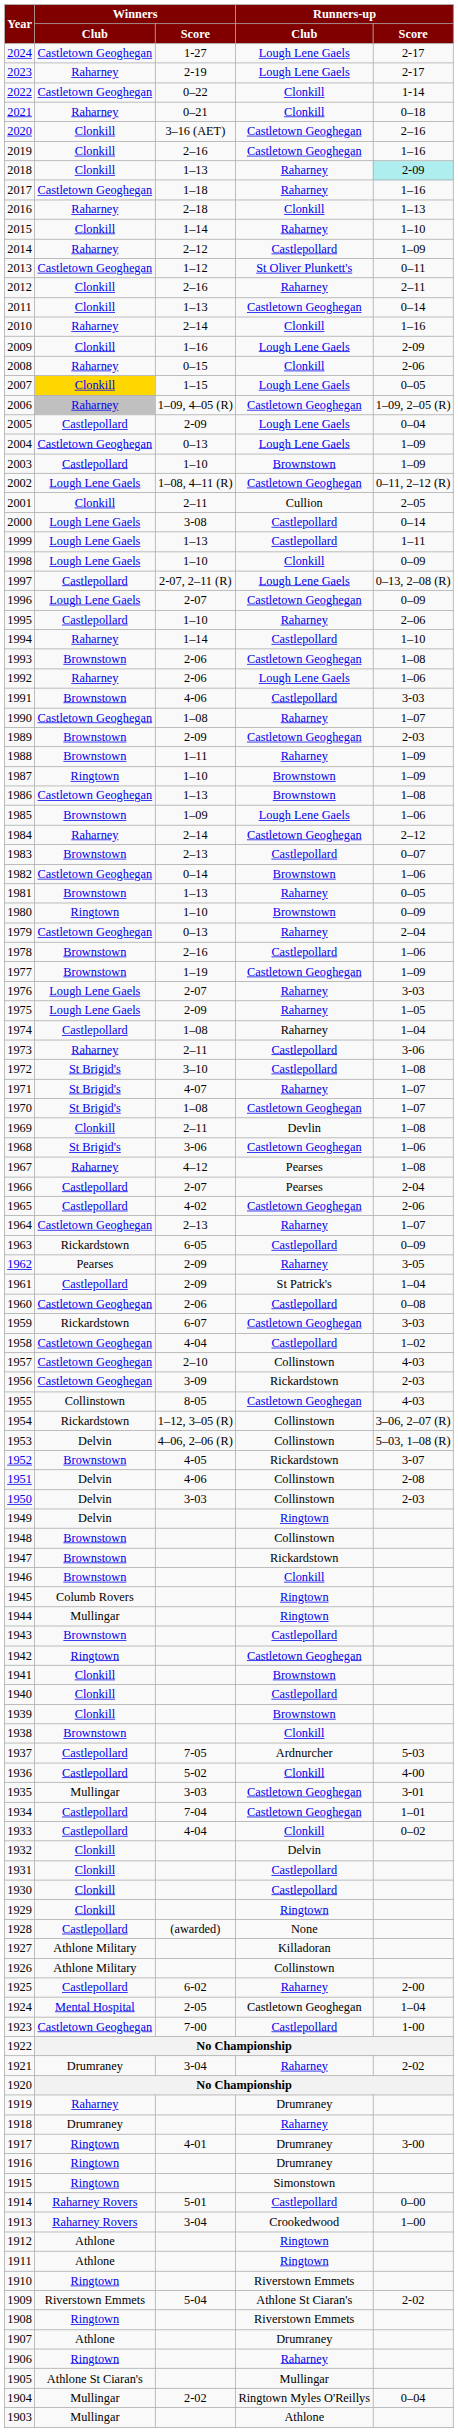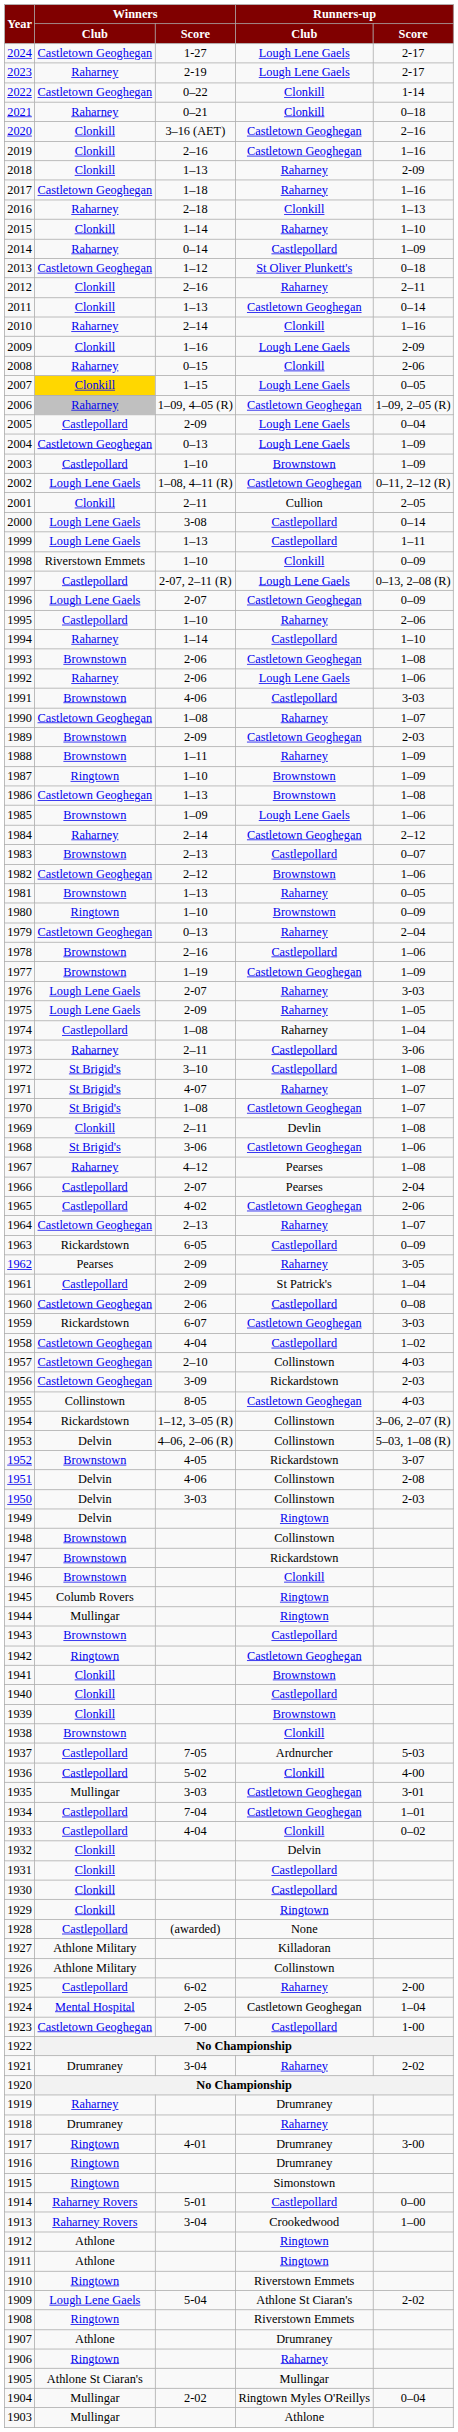 <table class="wikitable sortable" style="text-align:center">
 <tr>
 <th rowspan="2" style="background:maroon;color:white">Year</th>
 <th colspan="2" style="background:maroon;color:white">Winners</th>
 <th colspan="2" style="background:maroon;color:white">Runners-up</th>
 </tr>
 <tr>
 <th style="background:maroon;color:white">Club</th>
 <th style="background:maroon;color:white">Score</th>
 <th style="background:maroon;color:white">Club</th>
 <th style="background:maroon;color:white">Score</th>
 </tr>
 <tr>
 <td><a href='#'>2024</a></td>
 <td><a href='#'>Castletown Geoghegan</a></td>
 <td>1-27</td>
 <td><a href='#'>Lough Lene Gaels</a></td>
 <td>2-17</td>
 </tr>
 <tr>
 <td><a href='#'>2023</a></td>
 <td><a href='#'>Raharney</a></td>
 <td>2-19</td>
 <td><a href='#'>Lough Lene Gaels</a></td>
 <td>2-17</td>
 </tr>
 <tr>
 <td><a href='#'>2022</a></td>
 <td><a href='#'>Castletown Geoghegan</a></td>
 <td>0–22</td>
 <td><a href='#'>Clonkill</a></td>
 <td>1-14</td>
 </tr>
 <tr>
 <td><a href='#'>2021</a></td>
 <td><a href='#'>Raharney</a></td>
 <td>0–21</td>
 <td><a href='#'>Clonkill</a></td>
 <td>0–18</td>
 </tr>
 <tr>
 <td><a href='#'>2020</a></td>
 <td><a href='#'>Clonkill</a></td>
 <td>3–16 (AET)</td>
 <td><a href='#'>Castletown Geoghegan</a></td>
 <td>2–16</td>
 </tr>
 <tr>
 <td>2019</td>
 <td><a href='#'>Clonkill</a></td>
 <td>2–16</td>
 <td><a href='#'>Castletown Geoghegan</a></td>
 <td>1–16</td>
 </tr>
 <tr>
 <td>2018</td>
 <td><a href='#'>Clonkill</a></td>
 <td>1–13</td>
 <td><a href='#'>Raharney</a></td>
-<td style="background: paleturquoise;">2-09</td>
+<td>2-09</td>
 </tr>
 <tr>
 <td>2017</td>
 <td><a href='#'>Castletown Geoghegan</a></td>
 <td>1–18</td>
 <td><a href='#'>Raharney</a></td>
 <td>1–16</td>
 </tr>
 <tr>
 <td>2016</td>
 <td><a href='#'>Raharney</a></td>
 <td>2–18</td>
 <td><a href='#'>Clonkill</a></td>
 <td>1–13</td>
 </tr>
 <tr>
 <td>2015</td>
 <td><a href='#'>Clonkill</a></td>
 <td>1–14</td>
 <td><a href='#'>Raharney</a></td>
 <td>1–10</td>
 </tr>
 <tr>
 <td>2014</td>
 <td><a href='#'>Raharney</a></td>
-<td>2–12</td>
+<td>0–14</td>
 <td><a href='#'>Castlepollard</a></td>
 <td>1–09</td>
 </tr>
 <tr>
 <td>2013</td>
 <td><a href='#'>Castletown Geoghegan</a></td>
 <td>1–12</td>
 <td><a href='#'>St Oliver Plunkett's</a></td>
-<td>0–11</td>
+<td>0–18</td>
 </tr>
 <tr>
 <td>2012</td>
 <td><a href='#'>Clonkill</a></td>
 <td>2–16</td>
 <td><a href='#'>Raharney</a></td>
 <td>2–11</td>
 </tr>
 <tr>
 <td>2011</td>
 <td><a href='#'>Clonkill</a></td>
 <td>1–13</td>
 <td><a href='#'>Castletown Geoghegan</a></td>
 <td>0–14</td>
 </tr>
 <tr>
 <td>2010</td>
 <td><a href='#'>Raharney</a></td>
 <td>2–14</td>
 <td><a href='#'>Clonkill</a></td>
 <td>1–16</td>
 </tr>
 <tr>
 <td>2009</td>
 <td><a href='#'>Clonkill</a></td>
 <td>1–16</td>
 <td><a href='#'>Lough Lene Gaels</a></td>
 <td>2-09</td>
 </tr>
 <tr>
 <td>2008</td>
 <td><a href='#'>Raharney</a></td>
 <td>0–15</td>
 <td><a href='#'>Clonkill</a></td>
 <td>2-06</td>
 </tr>
 <tr>
 <td>2007</td>
 <td bgcolor=gold><a href='#'>Clonkill</a></td>
 <td>1–15</td>
 <td><a href='#'>Lough Lene Gaels</a></td>
 <td>0–05</td>
 </tr>
 <tr>
 <td>2006</td>
 <td bgcolor=silver><a href='#'>Raharney</a></td>
 <td>1–09, 4–05 (R)</td>
 <td><a href='#'>Castletown Geoghegan</a></td>
 <td>1–09, 2–05 (R)</td>
 </tr>
 <tr>
 <td>2005</td>
 <td><a href='#'>Castlepollard</a></td>
 <td>2-09</td>
 <td><a href='#'>Lough Lene Gaels</a></td>
 <td>0–04</td>
 </tr>
 <tr>
 <td>2004</td>
 <td><a href='#'>Castletown Geoghegan</a></td>
 <td>0–13</td>
 <td><a href='#'>Lough Lene Gaels</a></td>
 <td>1–09</td>
 </tr>
 <tr>
 <td>2003</td>
 <td><a href='#'>Castlepollard</a></td>
 <td>1–10</td>
 <td><a href='#'>Brownstown</a></td>
 <td>1–09</td>
 </tr>
 <tr>
 <td>2002</td>
 <td><a href='#'>Lough Lene Gaels</a></td>
 <td>1–08, 4–11 (R)</td>
 <td><a href='#'>Castletown Geoghegan</a></td>
 <td>0–11, 2–12 (R)</td>
 </tr>
 <tr>
 <td>2001</td>
 <td><a href='#'>Clonkill</a></td>
 <td>2–11</td>
 <td>Cullion</td>
 <td>2–05</td>
 </tr>
 <tr>
 <td>2000</td>
 <td><a href='#'>Lough Lene Gaels</a></td>
 <td>3-08</td>
 <td><a href='#'>Castlepollard</a></td>
 <td>0–14</td>
 </tr>
 <tr>
 <td>1999</td>
 <td><a href='#'>Lough Lene Gaels</a></td>
 <td>1–13</td>
 <td><a href='#'>Castlepollard</a></td>
 <td>1–11</td>
 </tr>
 <tr>
 <td>1998</td>
-<td><a href='#'>Lough Lene Gaels</a></td>
+<td>Riverstown Emmets</td>
 <td>1–10</td>
 <td><a href='#'>Clonkill</a></td>
 <td>0–09</td>
 </tr>
 <tr>
 <td>1997</td>
 <td><a href='#'>Castlepollard</a></td>
 <td>2-07, 2–11 (R)</td>
 <td><a href='#'>Lough Lene Gaels</a></td>
 <td>0–13, 2–08 (R)</td>
 </tr>
 <tr>
 <td>1996</td>
 <td><a href='#'>Lough Lene Gaels</a></td>
 <td>2-07</td>
 <td><a href='#'>Castletown Geoghegan</a></td>
 <td>0–09</td>
 </tr>
 <tr>
 <td>1995</td>
 <td><a href='#'>Castlepollard</a></td>
 <td>1–10</td>
 <td><a href='#'>Raharney</a></td>
 <td>2–06</td>
 </tr>
 <tr>
 <td>1994</td>
 <td><a href='#'>Raharney</a></td>
 <td>1–14</td>
 <td><a href='#'>Castlepollard</a></td>
 <td>1–10</td>
 </tr>
 <tr>
 <td>1993</td>
 <td><a href='#'>Brownstown</a></td>
 <td>2-06</td>
 <td><a href='#'>Castletown Geoghegan</a></td>
 <td>1–08</td>
 </tr>
 <tr>
 <td>1992</td>
 <td><a href='#'>Raharney</a></td>
 <td>2-06</td>
 <td><a href='#'>Lough Lene Gaels</a></td>
 <td>1–06</td>
 </tr>
 <tr>
 <td>1991</td>
 <td><a href='#'>Brownstown</a></td>
 <td>4-06</td>
 <td><a href='#'>Castlepollard</a></td>
 <td>3-03</td>
 </tr>
 <tr>
 <td>1990</td>
 <td><a href='#'>Castletown Geoghegan</a></td>
 <td>1–08</td>
 <td><a href='#'>Raharney</a></td>
 <td>1–07</td>
 </tr>
 <tr>
 <td>1989</td>
 <td><a href='#'>Brownstown</a></td>
 <td>2-09</td>
 <td><a href='#'>Castletown Geoghegan</a></td>
 <td>2-03</td>
 </tr>
 <tr>
 <td>1988</td>
 <td><a href='#'>Brownstown</a></td>
 <td>1–11</td>
 <td><a href='#'>Raharney</a></td>
 <td>1–09</td>
 </tr>
 <tr>
 <td>1987</td>
 <td><a href='#'>Ringtown</a></td>
 <td>1–10</td>
 <td><a href='#'>Brownstown</a></td>
 <td>1–09</td>
 </tr>
 <tr>
 <td>1986</td>
 <td><a href='#'>Castletown Geoghegan</a></td>
 <td>1–13</td>
 <td><a href='#'>Brownstown</a></td>
 <td>1–08</td>
 </tr>
 <tr>
 <td>1985</td>
 <td><a href='#'>Brownstown</a></td>
 <td>1–09</td>
 <td><a href='#'>Lough Lene Gaels</a></td>
 <td>1–06</td>
 </tr>
 <tr>
 <td>1984</td>
 <td><a href='#'>Raharney</a></td>
 <td>2–14</td>
 <td><a href='#'>Castletown Geoghegan</a></td>
 <td>2–12</td>
 </tr>
 <tr>
 <td>1983</td>
 <td><a href='#'>Brownstown</a></td>
 <td>2–13</td>
 <td><a href='#'>Castlepollard</a></td>
 <td>0–07</td>
 </tr>
 <tr>
 <td>1982</td>
 <td><a href='#'>Castletown Geoghegan</a></td>
-<td>0–14</td>
+<td>2–12</td>
 <td><a href='#'>Brownstown</a></td>
 <td>1–06</td>
 </tr>
 <tr>
 <td>1981</td>
 <td><a href='#'>Brownstown</a></td>
 <td>1–13</td>
 <td><a href='#'>Raharney</a></td>
 <td>0–05</td>
 </tr>
 <tr>
 <td>1980</td>
 <td><a href='#'>Ringtown</a></td>
 <td>1–10</td>
 <td><a href='#'>Brownstown</a></td>
 <td>0–09</td>
 </tr>
 <tr>
 <td>1979</td>
 <td><a href='#'>Castletown Geoghegan</a></td>
 <td>0–13</td>
 <td><a href='#'>Raharney</a></td>
 <td>2–04</td>
 </tr>
 <tr>
 <td>1978</td>
 <td><a href='#'>Brownstown</a></td>
 <td>2–16</td>
 <td><a href='#'>Castlepollard</a></td>
 <td>1–06</td>
 </tr>
 <tr>
 <td>1977</td>
 <td><a href='#'>Brownstown</a></td>
 <td>1–19</td>
 <td><a href='#'>Castletown Geoghegan</a></td>
 <td>1–09</td>
 </tr>
 <tr>
 <td>1976</td>
 <td><a href='#'>Lough Lene Gaels</a></td>
 <td>2-07</td>
 <td><a href='#'>Raharney</a></td>
 <td>3-03</td>
 </tr>
 <tr>
 <td>1975</td>
 <td><a href='#'>Lough Lene Gaels</a></td>
 <td>2-09</td>
 <td><a href='#'>Raharney</a></td>
 <td>1–05</td>
 </tr>
 <tr>
 <td>1974</td>
 <td><a href='#'>Castlepollard</a></td>
 <td>1–08</td>
 <td>Raharney</td>
 <td>1–04</td>
 </tr>
 <tr>
 <td>1973</td>
 <td><a href='#'>Raharney</a></td>
 <td>2–11</td>
 <td><a href='#'>Castlepollard</a></td>
 <td>3-06</td>
 </tr>
 <tr>
 <td>1972</td>
 <td><a href='#'>St Brigid's</a></td>
 <td>3–10</td>
 <td><a href='#'>Castlepollard</a></td>
 <td>1–08</td>
 </tr>
 <tr>
 <td>1971</td>
 <td><a href='#'>St Brigid's</a></td>
 <td>4-07</td>
 <td><a href='#'>Raharney</a></td>
 <td>1–07</td>
 </tr>
 <tr>
 <td>1970</td>
 <td><a href='#'>St Brigid's</a></td>
 <td>1–08</td>
 <td><a href='#'>Castletown Geoghegan</a></td>
 <td>1–07</td>
 </tr>
 <tr>
 <td>1969</td>
 <td><a href='#'>Clonkill</a></td>
 <td>2–11</td>
 <td>Devlin</td>
 <td>1–08</td>
 </tr>
 <tr>
 <td>1968</td>
 <td><a href='#'>St Brigid's</a></td>
 <td>3-06</td>
 <td><a href='#'>Castletown Geoghegan</a></td>
 <td>1–06</td>
 </tr>
 <tr>
 <td>1967</td>
 <td><a href='#'>Raharney</a></td>
 <td>4–12</td>
 <td>Pearses</td>
 <td>1–08</td>
 </tr>
 <tr>
 <td>1966</td>
 <td><a href='#'>Castlepollard</a></td>
 <td>2-07</td>
 <td>Pearses</td>
 <td>2-04</td>
 </tr>
 <tr>
 <td>1965</td>
 <td><a href='#'>Castlepollard</a></td>
 <td>4-02</td>
 <td><a href='#'>Castletown Geoghegan</a></td>
 <td>2-06</td>
 </tr>
 <tr>
 <td>1964</td>
 <td><a href='#'>Castletown Geoghegan</a></td>
 <td>2–13</td>
 <td><a href='#'>Raharney</a></td>
 <td>1–07</td>
 </tr>
 <tr>
 <td>1963</td>
 <td>Rickardstown</td>
 <td>6-05</td>
 <td><a href='#'>Castlepollard</a></td>
 <td>0–09</td>
 </tr>
 <tr>
 <td><a href='#'>1962</a></td>
 <td>Pearses</td>
 <td>2-09</td>
 <td><a href='#'>Raharney</a></td>
 <td>3-05</td>
 </tr>
 <tr>
 <td>1961</td>
 <td><a href='#'>Castlepollard</a></td>
 <td>2-09</td>
 <td>St Patrick's</td>
 <td>1–04</td>
 </tr>
 <tr>
 <td>1960</td>
 <td><a href='#'>Castletown Geoghegan</a></td>
 <td>2-06</td>
 <td><a href='#'>Castlepollard</a></td>
 <td>0–08</td>
 </tr>
 <tr>
 <td>1959</td>
 <td>Rickardstown</td>
 <td>6-07</td>
 <td><a href='#'>Castletown Geoghegan</a></td>
 <td>3-03</td>
 </tr>
 <tr>
 <td>1958</td>
 <td><a href='#'>Castletown Geoghegan</a></td>
 <td>4-04</td>
 <td><a href='#'>Castlepollard</a></td>
 <td>1–02</td>
 </tr>
 <tr>
 <td>1957</td>
 <td><a href='#'>Castletown Geoghegan</a></td>
 <td>2–10</td>
 <td>Collinstown</td>
 <td>4-03</td>
 </tr>
 <tr>
 <td>1956</td>
 <td><a href='#'>Castletown Geoghegan</a></td>
 <td>3-09</td>
 <td>Rickardstown</td>
 <td>2-03</td>
 </tr>
 <tr>
 <td>1955</td>
 <td>Collinstown</td>
 <td>8-05</td>
 <td><a href='#'>Castletown Geoghegan</a></td>
 <td>4-03</td>
 </tr>
 <tr>
 <td>1954</td>
 <td>Rickardstown</td>
 <td>1–12, 3–05 (R)</td>
 <td>Collinstown</td>
 <td>3–06, 2–07 (R)</td>
 </tr>
 <tr>
 <td>1953</td>
 <td>Delvin</td>
 <td>4–06, 2–06 (R)</td>
 <td>Collinstown</td>
 <td>5–03, 1–08 (R)</td>
 </tr>
 <tr>
 <td><a href='#'>1952</a></td>
 <td><a href='#'>Brownstown</a></td>
 <td>4-05</td>
 <td>Rickardstown</td>
 <td>3-07</td>
 </tr>
 <tr>
 <td><a href='#'>1951</a></td>
 <td>Delvin</td>
 <td>4-06</td>
 <td>Collinstown</td>
 <td>2-08</td>
 </tr>
 <tr>
 <td><a href='#'>1950</a></td>
 <td>Delvin</td>
 <td>3-03</td>
 <td>Collinstown</td>
 <td>2-03</td>
 </tr>
 <tr>
 <td>1949</td>
 <td>Delvin</td>
 <td></td>
 <td><a href='#'>Ringtown</a></td>
 <td></td>
 </tr>
 <tr>
 <td>1948</td>
 <td><a href='#'>Brownstown</a></td>
 <td></td>
 <td>Collinstown</td>
 <td></td>
 </tr>
 <tr>
 <td>1947</td>
 <td><a href='#'>Brownstown</a></td>
 <td></td>
 <td>Rickardstown</td>
 <td></td>
 </tr>
 <tr>
 <td>1946</td>
 <td><a href='#'>Brownstown</a></td>
 <td></td>
 <td><a href='#'>Clonkill</a></td>
 <td></td>
 </tr>
 <tr>
 <td>1945</td>
 <td>Columb Rovers</td>
 <td></td>
 <td><a href='#'>Ringtown</a></td>
 <td></td>
 </tr>
 <tr>
 <td>1944</td>
 <td>Mullingar</td>
 <td></td>
 <td><a href='#'>Ringtown</a></td>
 <td></td>
 </tr>
 <tr>
 <td>1943</td>
 <td><a href='#'>Brownstown</a></td>
 <td></td>
 <td><a href='#'>Castlepollard</a></td>
 <td></td>
 </tr>
 <tr>
 <td>1942</td>
 <td><a href='#'>Ringtown</a></td>
 <td></td>
 <td><a href='#'>Castletown Geoghegan</a></td>
 <td></td>
 </tr>
 <tr>
 <td>1941</td>
 <td><a href='#'>Clonkill</a></td>
 <td></td>
 <td><a href='#'>Brownstown</a></td>
 <td></td>
 </tr>
 <tr>
 <td>1940</td>
 <td><a href='#'>Clonkill</a></td>
 <td></td>
 <td><a href='#'>Castlepollard</a></td>
 <td></td>
 </tr>
 <tr>
 <td>1939</td>
 <td><a href='#'>Clonkill</a></td>
 <td></td>
 <td><a href='#'>Brownstown</a></td>
 <td></td>
 </tr>
 <tr>
 <td>1938</td>
 <td><a href='#'>Brownstown</a></td>
 <td></td>
 <td><a href='#'>Clonkill</a></td>
 <td></td>
 </tr>
 <tr>
 <td>1937</td>
 <td><a href='#'>Castlepollard</a></td>
 <td>7-05</td>
 <td>Ardnurcher</td>
 <td>5-03</td>
 </tr>
 <tr>
 <td>1936</td>
 <td><a href='#'>Castlepollard</a></td>
 <td>5-02</td>
 <td><a href='#'>Clonkill</a></td>
 <td>4-00</td>
 </tr>
 <tr>
 <td>1935</td>
 <td>Mullingar</td>
 <td>3-03</td>
 <td><a href='#'>Castletown Geoghegan</a></td>
 <td>3-01</td>
 </tr>
 <tr>
 <td>1934</td>
 <td><a href='#'>Castlepollard</a></td>
 <td>7-04</td>
 <td><a href='#'>Castletown Geoghegan</a></td>
 <td>1–01</td>
 </tr>
 <tr>
 <td>1933</td>
 <td><a href='#'>Castlepollard</a></td>
 <td>4-04</td>
 <td><a href='#'>Clonkill</a></td>
 <td>0–02</td>
 </tr>
 <tr>
 <td>1932</td>
 <td><a href='#'>Clonkill</a></td>
 <td></td>
 <td>Delvin</td>
 <td></td>
 </tr>
 <tr>
 <td>1931</td>
 <td><a href='#'>Clonkill</a></td>
 <td></td>
 <td><a href='#'>Castlepollard</a></td>
 <td></td>
 </tr>
 <tr>
 <td>1930</td>
 <td><a href='#'>Clonkill</a></td>
 <td></td>
 <td><a href='#'>Castlepollard</a></td>
 <td></td>
 </tr>
 <tr>
 <td>1929</td>
 <td><a href='#'>Clonkill</a></td>
 <td></td>
 <td><a href='#'>Ringtown</a></td>
 <td></td>
 </tr>
 <tr>
 <td>1928</td>
 <td><a href='#'>Castlepollard</a></td>
 <td>(awarded)</td>
 <td>None</td>
 <td></td>
 </tr>
 <tr>
 <td>1927</td>
 <td>Athlone Military</td>
 <td></td>
 <td>Killadoran</td>
 <td></td>
 </tr>
 <tr>
 <td>1926</td>
 <td>Athlone Military</td>
 <td></td>
 <td>Collinstown</td>
 <td></td>
 </tr>
 <tr>
 <td>1925</td>
 <td><a href='#'>Castlepollard</a></td>
 <td>6-02</td>
 <td><a href='#'>Raharney</a></td>
 <td>2-00</td>
 </tr>
 <tr>
 <td>1924</td>
 <td><a href='#'>Mental Hospital</a></td>
 <td>2-05</td>
 <td>Castletown Geoghegan</td>
 <td>1–04</td>
 </tr>
 <tr>
 <td>1923</td>
 <td><a href='#'>Castletown Geoghegan</a></td>
 <td>7-00</td>
 <td><a href='#'>Castlepollard</a></td>
 <td>1-00</td>
 </tr>
 <tr>
 <td>1922</td>
 <th colspan="4" align="center">No Championship</th>
 </tr>
 <tr>
 <td>1921</td>
 <td>Drumraney</td>
 <td>3-04</td>
 <td><a href='#'>Raharney</a></td>
 <td>2-02</td>
 </tr>
 <tr>
 <td>1920</td>
 <th colspan="4" align="center">No Championship</th>
 </tr>
 <tr>
 <td>1919</td>
 <td><a href='#'>Raharney</a></td>
 <td></td>
 <td>Drumraney</td>
 <td></td>
 </tr>
 <tr>
 <td>1918</td>
 <td>Drumraney</td>
 <td></td>
 <td><a href='#'>Raharney</a></td>
 <td></td>
 </tr>
 <tr>
 <td>1917</td>
 <td><a href='#'>Ringtown</a></td>
 <td>4-01</td>
 <td>Drumraney</td>
 <td>3-00</td>
 </tr>
 <tr>
 <td>1916</td>
 <td><a href='#'>Ringtown</a></td>
 <td></td>
 <td>Drumraney</td>
 <td></td>
 </tr>
 <tr>
 <td>1915</td>
 <td><a href='#'>Ringtown</a></td>
 <td></td>
 <td>Simonstown</td>
 <td></td>
 </tr>
 <tr>
 <td>1914</td>
 <td><a href='#'>Raharney Rovers</a></td>
 <td>5-01</td>
 <td><a href='#'>Castlepollard</a></td>
 <td>0–00</td>
 </tr>
 <tr>
 <td>1913</td>
 <td><a href='#'>Raharney Rovers</a></td>
 <td>3-04</td>
 <td>Crookedwood</td>
 <td>1–00</td>
 </tr>
 <tr>
 <td>1912</td>
 <td>Athlone</td>
 <td></td>
 <td><a href='#'>Ringtown</a></td>
 <td></td>
 </tr>
 <tr>
 <td>1911</td>
 <td>Athlone</td>
 <td></td>
 <td><a href='#'>Ringtown</a></td>
 <td></td>
 </tr>
 <tr>
 <td>1910</td>
 <td><a href='#'>Ringtown</a></td>
 <td></td>
 <td>Riverstown Emmets</td>
 <td></td>
 </tr>
 <tr>
 <td>1909</td>
-<td>Riverstown Emmets</td>
+<td><a href='#'>Lough Lene Gaels</a></td>
 <td>5-04</td>
 <td>Athlone St Ciaran's</td>
 <td>2-02</td>
 </tr>
 <tr>
 <td>1908</td>
 <td><a href='#'>Ringtown</a></td>
 <td></td>
 <td>Riverstown Emmets</td>
 <td></td>
 </tr>
 <tr>
 <td>1907</td>
 <td>Athlone</td>
 <td></td>
 <td>Drumraney</td>
 <td></td>
 </tr>
 <tr>
 <td>1906</td>
 <td><a href='#'>Ringtown</a></td>
 <td></td>
 <td><a href='#'>Raharney</a></td>
 <td></td>
 </tr>
 <tr>
 <td>1905</td>
 <td>Athlone St Ciaran's</td>
 <td></td>
 <td>Mullingar</td>
 <td></td>
 </tr>
 <tr>
 <td>1904</td>
 <td>Mullingar</td>
 <td>2-02</td>
 <td>Ringtown Myles O'Reillys</td>
 <td>0–04</td>
 </tr>
 <tr>
 <td>1903</td>
 <td>Mullingar</td>
 <td></td>
 <td>Athlone</td>
 <td></td>
 </tr>
 </table>
